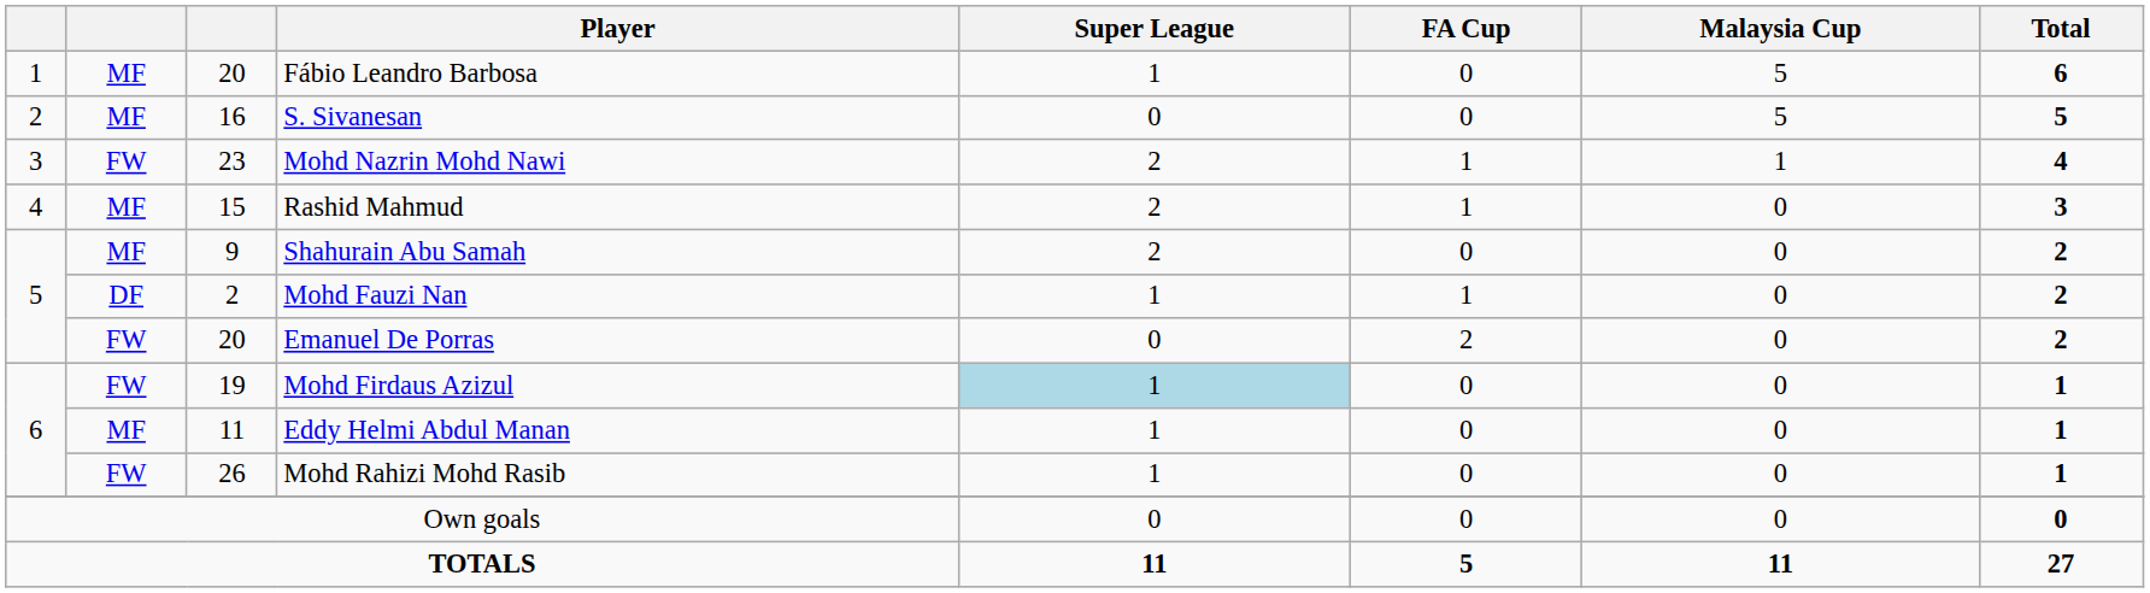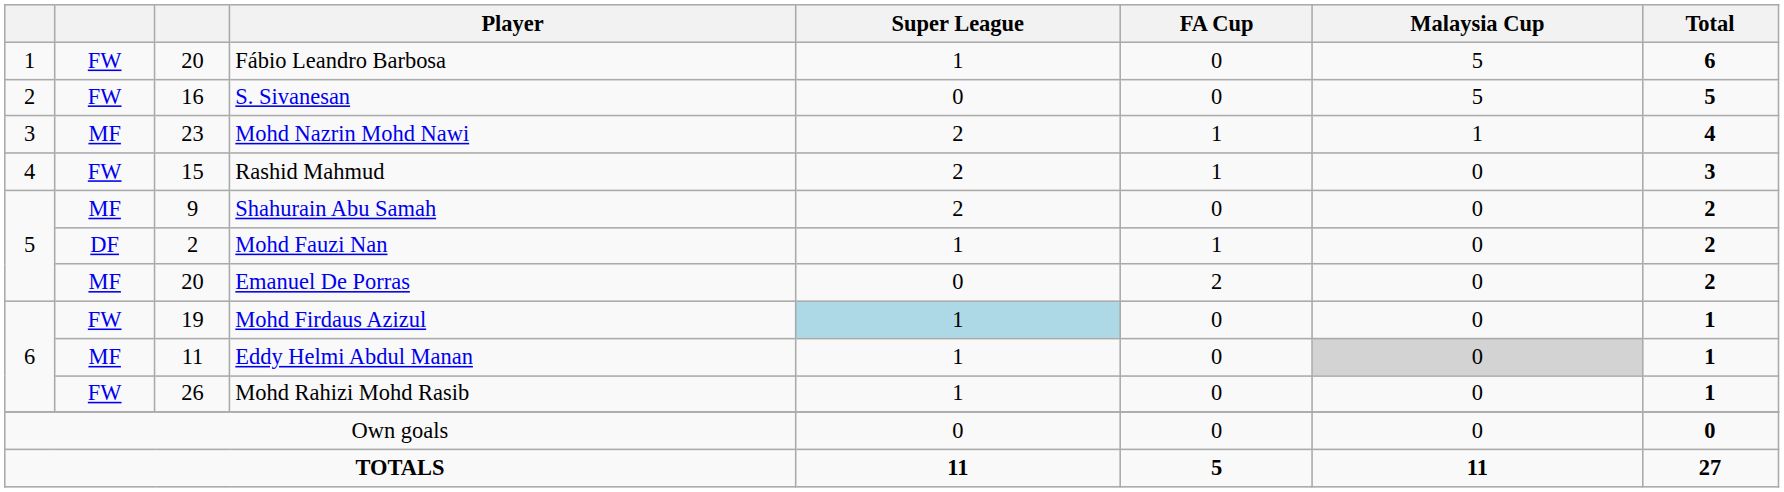 <table class="wikitable sortable" style="text-align:Center; font-size:90%; width:90%;">
 <tr>
 <th></th>
 <th></th>
 <th></th>
 <th>Player</th>
 <th>Super League</th>
 <th>FA Cup</th>
 <th>Malaysia Cup</th>
 <th>Total</th>
 </tr>
 <tr>
 <td>1</td>
-<td><a href='#'>MF</a></td>
+<td><a href='#'>FW</a></td>
 <td>20</td>
 <td align=left> Fábio Leandro Barbosa</td>
 <td>1</td>
 <td>0</td>
 <td>5</td>
 <td><strong>6</strong></td>
 </tr>
 <tr>
 <td>2</td>
-<td><a href='#'>MF</a></td>
+<td><a href='#'>FW</a></td>
 <td>16</td>
 <td align=left> <a href='#'>S. Sivanesan</a></td>
 <td>0</td>
 <td>0</td>
 <td>5</td>
 <td><strong>5</strong></td>
 </tr>
 <tr>
 <td>3</td>
-<td><a href='#'>FW</a></td>
+<td><a href='#'>MF</a></td>
 <td>23</td>
 <td align=left> <a href='#'>Mohd Nazrin Mohd Nawi</a></td>
 <td>2</td>
 <td>1</td>
 <td>1</td>
 <td><strong>4</strong></td>
 </tr>
 <tr>
 <td>4</td>
-<td><a href='#'>MF</a></td>
+<td><a href='#'>FW</a></td>
 <td>15</td>
 <td align=left> Rashid Mahmud</td>
 <td>2</td>
 <td>1</td>
 <td>0</td>
 <td><strong>3</strong></td>
 </tr>
 <tr>
 <td rowspan="3">5</td>
 <td><a href='#'>MF</a></td>
 <td>9</td>
 <td align=left> <a href='#'>Shahurain Abu Samah</a></td>
 <td>2</td>
 <td>0</td>
 <td>0</td>
 <td><strong>2</strong></td>
 </tr>
 <tr>
 <td><a href='#'>DF</a></td>
 <td>2</td>
 <td align=left> <a href='#'>Mohd Fauzi Nan</a></td>
 <td>1</td>
 <td>1</td>
 <td>0</td>
 <td><strong>2</strong></td>
 </tr>
 <tr>
-<td><a href='#'>FW</a></td>
+<td><a href='#'>MF</a></td>
 <td>20</td>
 <td align=left> <a href='#'>Emanuel De Porras</a></td>
 <td>0</td>
 <td>2</td>
 <td>0</td>
 <td><strong>2</strong></td>
 </tr>
 <tr>
 <td rowspan="3">6</td>
 <td><a href='#'>FW</a></td>
 <td>19</td>
 <td align=left> <a href='#'>Mohd Firdaus Azizul</a></td>
 <td style="background: lightblue;">1</td>
 <td>0</td>
 <td>0</td>
 <td><strong>1</strong></td>
 </tr>
 <tr>
 <td><a href='#'>MF</a></td>
 <td>11</td>
 <td align=left> <a href='#'>Eddy Helmi Abdul Manan</a></td>
 <td>1</td>
 <td>0</td>
-<td>0</td>
+<td style="background: lightgrey;">0</td>
 <td><strong>1</strong></td>
 </tr>
 <tr>
 <td><a href='#'>FW</a></td>
 <td>26</td>
 <td align=left> Mohd Rahizi Mohd Rasib</td>
 <td>1</td>
 <td>0</td>
 <td>0</td>
 <td><strong>1</strong></td>
 </tr>
 <tr>
 </tr>
 <tr – class="sortbottom">
 <td colspan="4">Own goals</td>
 <td>0</td>
 <td>0</td>
 <td>0</td>
 <td><strong>0</strong></td>
 </tr>
 <tr class="sortbottom">
 <td colspan=4><strong>TOTALS</strong></td>
 <td><strong>11</strong></td>
 <td><strong>5</strong></td>
 <td><strong>11</strong></td>
 <td><strong>27</strong></td>
 </tr>
 </table>
